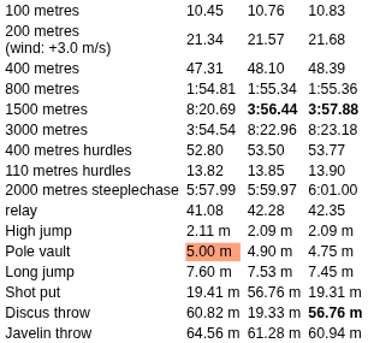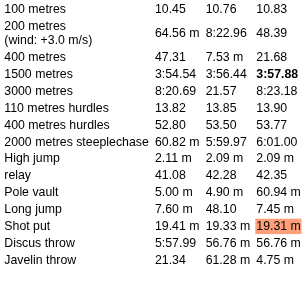 <table>
 <tr>
 <td>100 metres</td>
 <td></td>
 <td>10.45</td>
 <td></td>
 <td>10.76</td>
 <td></td>
 <td>10.83</td>
 </tr>
 <tr>
 <td>200 metres<br>(wind: +3.0 m/s)</td>
 <td></td>
-<td>21.34 </td>
+<td>64.56 m</td>
 <td></td>
-<td>21.57 </td>
+<td>8:22.96</td>
 <td></td>
-<td>21.68 </td>
+<td>48.39</td>
 </tr>
 <tr>
 <td>400 metres</td>
 <td></td>
 <td>47.31</td>
 <td></td>
-<td>48.10</td>
+<td>7.53 m</td>
 <td></td>
-<td>48.39</td>
-</tr>
-<tr>
-<td>800 metres</td>
-<td></td>
-<td>1:54.81</td>
-<td></td>
-<td>1:55.34</td>
-<td></td>
-<td>1:55.36</td>
+<td>21.68 </td>
 </tr>
 <tr>
 <td>1500 metres</td>
 <td></td>
-<td>8:20.69</td>
+<td>3:54.54</td>
 <td></td>
-<td><strong>3:56.44</strong></td>
+<td>3:56.44</td>
 <td></td>
 <td><strong>3:57.88</strong></td>
 </tr>
 <tr>
 <td>3000 metres</td>
 <td></td>
-<td>3:54.54</td>
+<td>8:20.69</td>
 <td></td>
-<td>8:22.96</td>
+<td>21.57 </td>
 <td></td>
 <td>8:23.18</td>
+</tr>
+<tr>
+<td>110 metres hurdles</td>
+<td></td>
+<td>13.82</td>
+<td></td>
+<td>13.85</td>
+<td></td>
+<td>13.90</td>
 </tr>
 <tr>
 <td>400 metres hurdles</td>
 <td></td>
 <td>52.80</td>
 <td></td>
 <td>53.50</td>
 <td></td>
 <td>53.77</td>
 </tr>
 <tr>
-<td>110 metres hurdles</td>
-<td></td>
-<td>13.82</td>
-<td></td>
-<td>13.85</td>
-<td></td>
-<td>13.90</td>
-</tr>
-<tr>
 <td>2000 metres steeplechase</td>
 <td></td>
-<td>5:57.99</td>
+<td>60.82 m</td>
 <td></td>
 <td>5:59.97</td>
 <td></td>
 <td>6:01.00</td>
+</tr>
+<tr>
+<td>High jump</td>
+<td></td>
+<td>2.11 m</td>
+<td></td>
+<td>2.09 m</td>
+<td></td>
+<td>2.09 m</td>
 </tr>
 <tr>
 <td> relay</td>
 <td></td>
 <td>41.08</td>
 <td></td>
 <td>42.28</td>
 <td></td>
 <td>42.35</td>
 </tr>
 <tr>
-<td>High jump</td>
-<td></td>
-<td>2.11 m</td>
-<td></td>
-<td>2.09 m</td>
-<td></td>
-<td>2.09 m</td>
-</tr>
-<tr>
 <td>Pole vault</td>
 <td></td>
-<td style="background: lightsalmon;">5.00 m</td>
+<td>5.00 m</td>
 <td></td>
 <td>4.90 m</td>
 <td></td>
-<td>4.75 m</td>
+<td>60.94 m</td>
 </tr>
 <tr>
 <td>Long jump</td>
 <td></td>
 <td>7.60 m</td>
 <td></td>
-<td>7.53 m</td>
+<td>48.10</td>
 <td></td>
 <td>7.45 m</td>
 </tr>
 <tr>
 <td>Shot put</td>
 <td></td>
 <td>19.41 m</td>
 <td></td>
-<td>56.76 m</td>
+<td>19.33 m</td>
 <td></td>
-<td>19.31 m</td>
+<td style="background: lightsalmon;">19.31 m</td>
 </tr>
 <tr>
 <td>Discus throw</td>
 <td></td>
-<td>60.82 m</td>
+<td>5:57.99</td>
 <td></td>
-<td>19.33 m</td>
+<td>56.76 m</td>
 <td></td>
-<td><strong>56.76 m</strong></td>
+<td>56.76 m</td>
 </tr>
 <tr>
 <td>Javelin throw</td>
 <td></td>
-<td>64.56 m</td>
+<td>21.34 </td>
 <td></td>
 <td>61.28 m</td>
 <td></td>
-<td>60.94 m</td>
+<td>4.75 m</td>
 </tr>
 </table>
